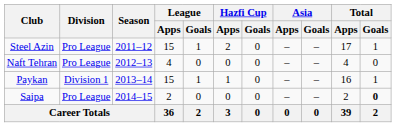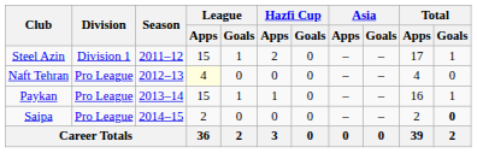 <table class="wikitable" style="text-align: center;">
 <tr>
 <th rowspan="2">Club</th>
 <th rowspan="2">Division</th>
 <th rowspan="2">Season</th>
 <th colspan="2">League</th>
 <th colspan="2"><a href='#'>Hazfi Cup</a></th>
 <th colspan="2"><a href='#'>Asia</a></th>
 <th colspan="2">Total</th>
 </tr>
 <tr>
 <th>Apps</th>
 <th>Goals</th>
 <th>Apps</th>
 <th>Goals</th>
 <th>Apps</th>
 <th>Goals</th>
 <th>Apps</th>
 <th>Goals</th>
 </tr>
 <tr>
 <td><a href='#'>Steel Azin</a></td>
-<td><a href='#'>Pro League</a></td>
+<td><a href='#'>Division 1</a></td>
 <td><a href='#'>2011–12</a></td>
 <td>15</td>
 <td>1</td>
 <td>2</td>
 <td>0</td>
 <td>–</td>
 <td>–</td>
 <td>17</td>
 <td>1</td>
 </tr>
 <tr>
 <td><a href='#'>Naft Tehran</a></td>
 <td><a href='#'>Pro League</a></td>
 <td><a href='#'>2012–13</a></td>
-<td>4</td>
+<td style="background: lightyellow;">4</td>
 <td>0</td>
 <td>0</td>
 <td>0</td>
 <td>–</td>
 <td>–</td>
 <td>4</td>
 <td>0</td>
 </tr>
 <tr>
 <td><a href='#'>Paykan</a></td>
-<td><a href='#'>Division 1</a></td>
+<td><a href='#'>Pro League</a></td>
 <td><a href='#'>2013–14</a></td>
 <td>15</td>
 <td>1</td>
 <td>1</td>
 <td>0</td>
 <td>–</td>
 <td>–</td>
 <td>16</td>
 <td>1</td>
 </tr>
 <tr>
 <td><a href='#'>Saipa</a></td>
 <td><a href='#'>Pro League</a></td>
 <td><a href='#'>2014–15</a></td>
 <td>2</td>
 <td>0</td>
 <td>0</td>
 <td>0</td>
 <td>–</td>
 <td>–</td>
 <td>2</td>
 <td><strong>0</strong></td>
 </tr>
 <tr>
 <th colspan=3>Career Totals</th>
 <th>36</th>
 <th>2</th>
 <th>3</th>
 <th>0</th>
 <th>0</th>
 <th>0</th>
 <th>39</th>
 <th>2</th>
 </tr>
 </table>
